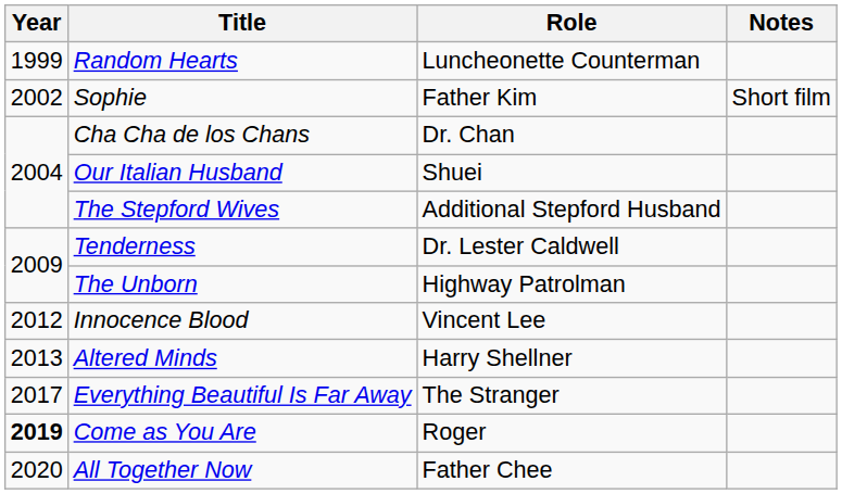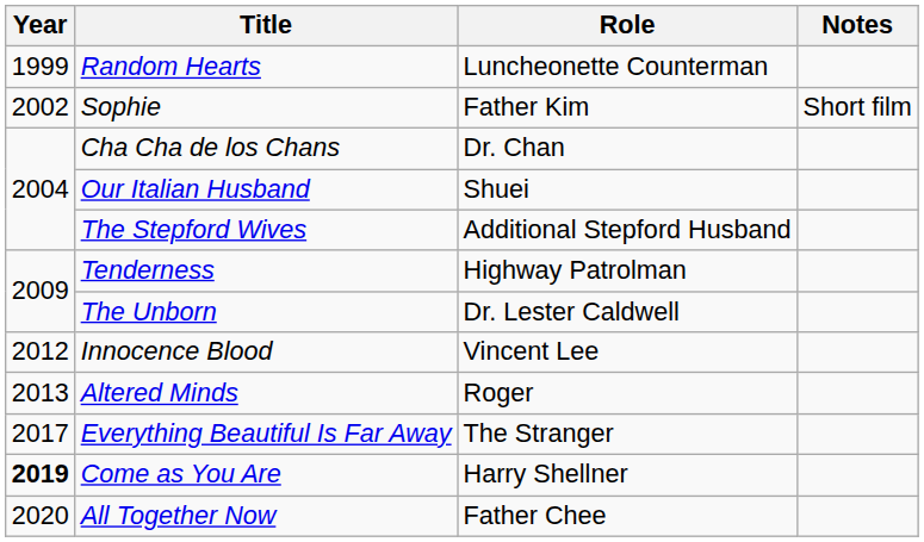 <table class="wikitable sortable">
 <tr>
 <th>Year</th>
 <th>Title</th>
 <th>Role</th>
 <th>Notes</th>
 </tr>
 <tr>
 <td>1999</td>
 <td><em><a href='#'>Random Hearts</a></em></td>
 <td>Luncheonette Counterman</td>
 <td></td>
 </tr>
 <tr>
 <td>2002</td>
 <td><em>Sophie</em></td>
 <td>Father Kim</td>
 <td>Short film</td>
 </tr>
 <tr>
 <td rowspan=3>2004</td>
 <td><em>Cha Cha de los Chans</em></td>
 <td>Dr. Chan</td>
 <td></td>
 </tr>
 <tr>
 <td><em><a href='#'>Our Italian Husband</a></em></td>
 <td>Shuei</td>
 <td></td>
 </tr>
 <tr>
 <td><em><a href='#'>The Stepford Wives</a></em></td>
 <td>Additional Stepford Husband</td>
 <td></td>
 </tr>
 <tr>
 <td rowspan=2>2009</td>
 <td><em><a href='#'>Tenderness</a></em></td>
-<td>Dr. Lester Caldwell</td>
+<td>Highway Patrolman</td>
 <td></td>
 </tr>
 <tr>
 <td><em><a href='#'>The Unborn</a></em></td>
-<td>Highway Patrolman</td>
+<td>Dr. Lester Caldwell</td>
 <td></td>
 </tr>
 <tr>
 <td>2012</td>
 <td><em>Innocence Blood</em></td>
 <td>Vincent Lee</td>
 <td></td>
 </tr>
 <tr>
 <td>2013</td>
 <td><em><a href='#'>Altered Minds</a></em></td>
-<td>Harry Shellner</td>
+<td>Roger</td>
 <td></td>
 </tr>
 <tr>
 <td>2017</td>
 <td><em><a href='#'>Everything Beautiful Is Far Away</a></em></td>
 <td>The Stranger</td>
 <td></td>
 </tr>
 <tr>
 <td><strong>2019</strong></td>
 <td><em><a href='#'>Come as You Are</a></em></td>
-<td>Roger</td>
+<td>Harry Shellner</td>
 <td></td>
 </tr>
 <tr>
 <td>2020</td>
 <td><em><a href='#'>All Together Now</a></em></td>
 <td>Father Chee</td>
 <td></td>
 </tr>
 </table>
